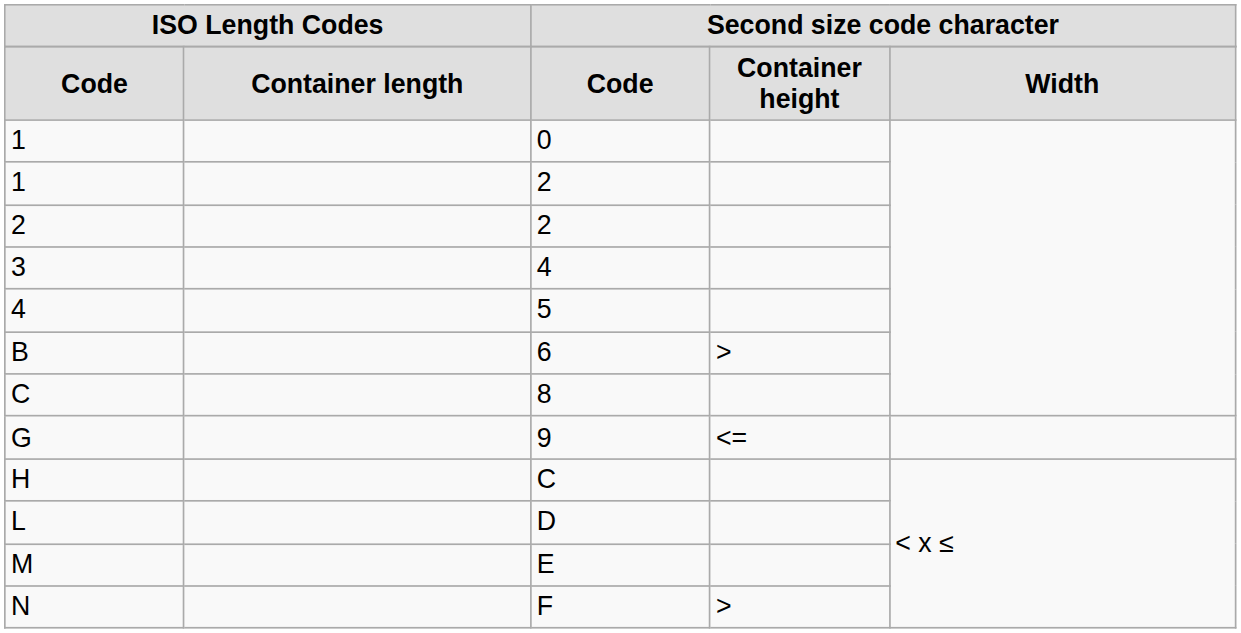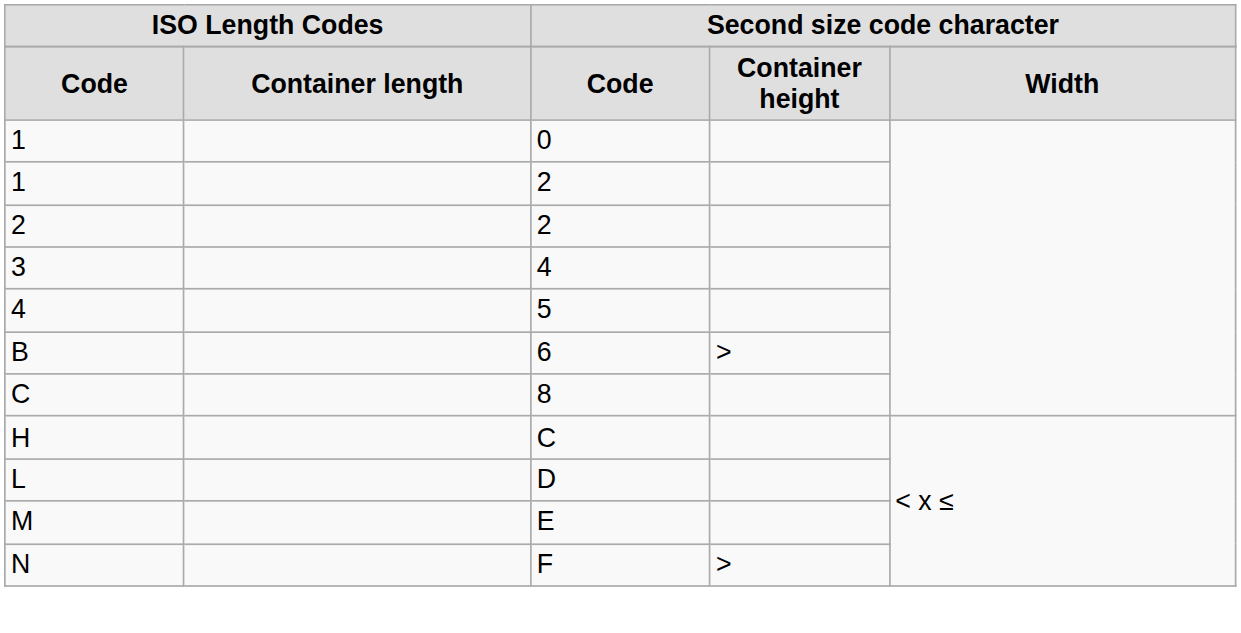 <table class="wikitable">
 <tr bgcolor="#dfdfdf">
 <td width="300" colspan="2" align="center"><strong>ISO Length Codes</strong></td>
 <td width="300" colspan="3" align="center"><strong>Second size code character</strong></td>
 </tr>
 <tr ---->
 </tr>
 <tr bgcolor="#dfdfdf">
 <td width="100" align="center"><strong>Code</strong></td>
 <td width="200" align="center"><strong>Container length</strong></td>
 <td width="100" align="center"><strong>Code</strong></td>
 <td width="100" align="center"><strong>Container height</strong></td>
 <td width="200" align="center"><strong>Width</strong></td>
 </tr>
 <tr ---->
 <td>1</td>
 <td></td>
 <td>0</td>
 <td></td>
 <td rowspan="7"></td>
 </tr>
 <tr ---->
 <td>1</td>
 <td></td>
 <td>2</td>
 <td></td>
 </tr>
 <tr ---->
 <td>2</td>
 <td></td>
 <td>2</td>
 <td></td>
 </tr>
 <tr ---->
 <td>3</td>
 <td></td>
 <td>4</td>
 <td></td>
 </tr>
 <tr ---->
 <td>4</td>
 <td></td>
 <td>5</td>
 <td></td>
 </tr>
 <tr ---->
 <td>B</td>
 <td></td>
 <td>6</td>
 <td>> </td>
 </tr>
 <tr ---->
 <td>C</td>
 <td></td>
 <td>8</td>
 <td></td>
 </tr>
 <tr ---->
-<td>G</td>
-<td></td>
-<td>9</td>
-<td><= </td>
-<td></td>
-</tr>
-<tr ---->
 <td>H</td>
 <td></td>
 <td>C</td>
 <td></td>
 <td rowspan="4"> < x ≤ </td>
 </tr>
 <tr ---->
 <td>L</td>
 <td></td>
 <td>D</td>
 <td></td>
 </tr>
 <tr ---->
 <td>M</td>
 <td></td>
 <td>E</td>
 <td></td>
 </tr>
 <tr ---->
 <td>N</td>
 <td></td>
 <td>F</td>
 <td>> </td>
 </tr>
 </table>
